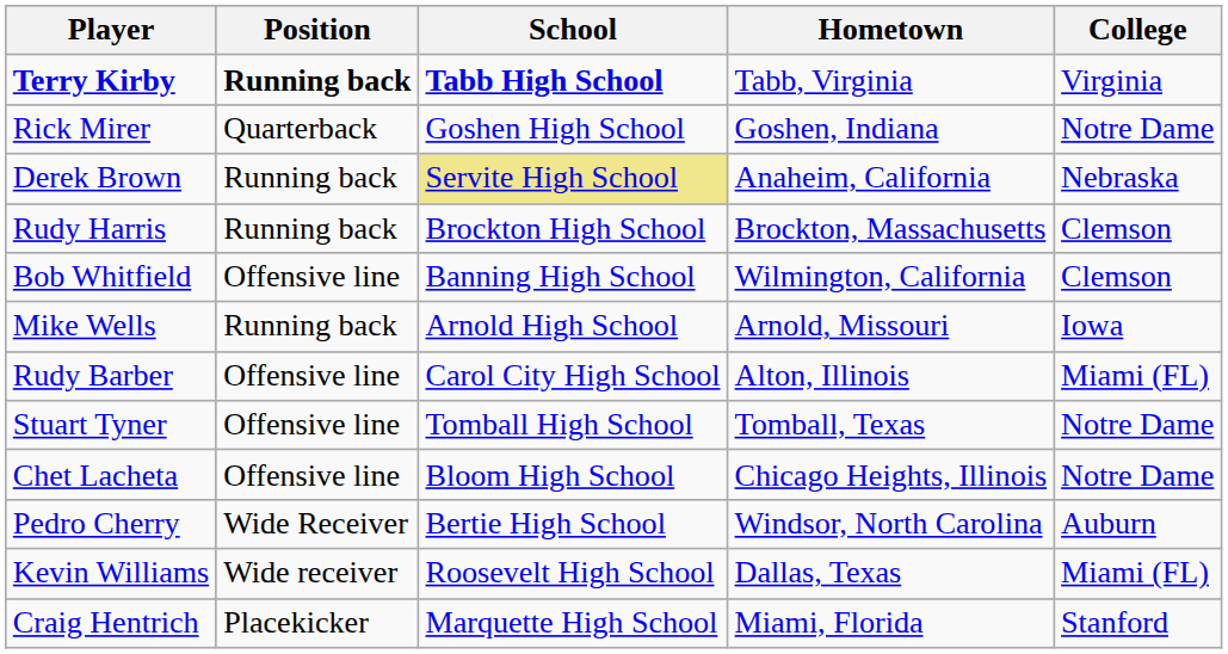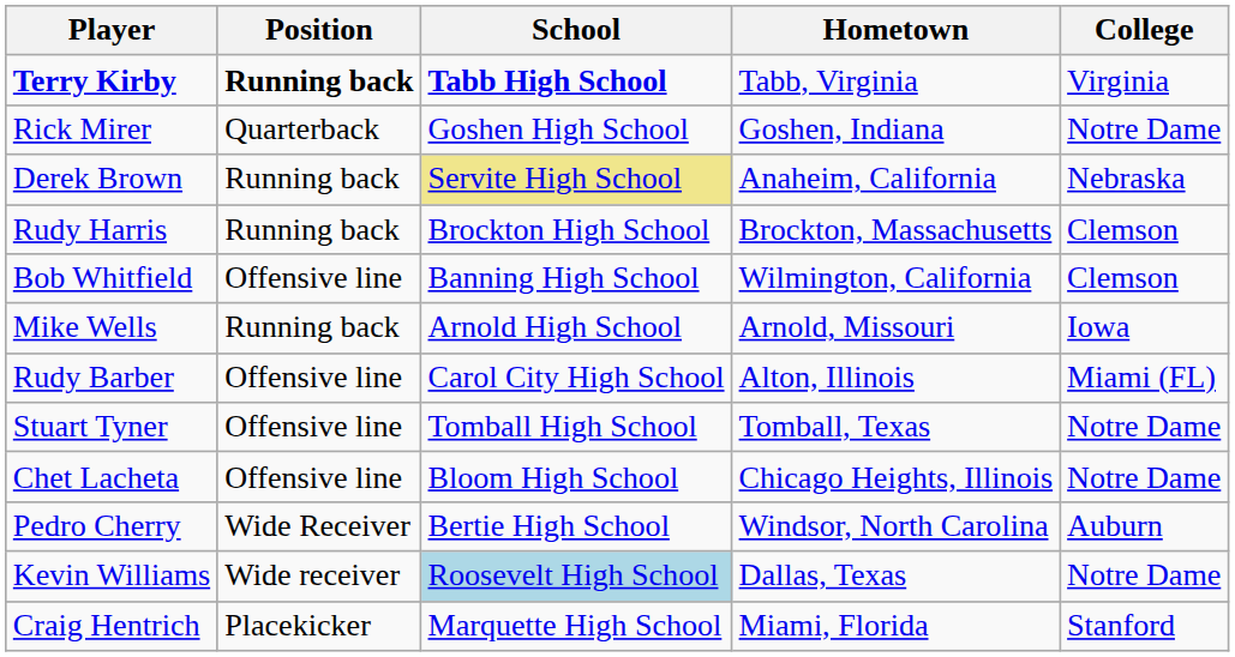 <table class="wikitable">
 <tr>
 <th>Player</th>
 <th>Position</th>
 <th>School</th>
 <th>Hometown</th>
 <th>College</th>
 </tr>
 <tr>
 <td><strong><a href='#'>Terry Kirby</a></strong></td>
 <td><strong>Running back</strong></td>
 <td><strong><a href='#'>Tabb High School</a></strong></td>
 <td><a href='#'>Tabb, Virginia</a></td>
 <td><a href='#'>Virginia</a></td>
 </tr>
 <tr>
 <td><a href='#'>Rick Mirer</a></td>
 <td>Quarterback</td>
 <td><a href='#'>Goshen High School</a></td>
 <td><a href='#'>Goshen, Indiana</a></td>
 <td><a href='#'>Notre Dame</a></td>
 </tr>
 <tr>
 <td><a href='#'>Derek Brown</a></td>
 <td>Running back</td>
 <td style="background: khaki;"><a href='#'>Servite High School</a></td>
 <td><a href='#'>Anaheim, California</a></td>
 <td><a href='#'>Nebraska</a></td>
 </tr>
 <tr>
 <td><a href='#'>Rudy Harris</a></td>
 <td>Running back</td>
 <td><a href='#'>Brockton High School</a></td>
 <td><a href='#'>Brockton, Massachusetts</a></td>
 <td><a href='#'>Clemson</a></td>
 </tr>
 <tr>
 <td><a href='#'>Bob Whitfield</a></td>
 <td>Offensive line</td>
 <td><a href='#'>Banning High School</a></td>
 <td><a href='#'>Wilmington, California</a></td>
 <td><a href='#'>Clemson</a></td>
 </tr>
 <tr>
 <td><a href='#'>Mike Wells</a></td>
 <td>Running back</td>
 <td><a href='#'>Arnold High School</a></td>
 <td><a href='#'>Arnold, Missouri</a></td>
 <td><a href='#'>Iowa</a></td>
 </tr>
 <tr>
 <td><a href='#'>Rudy Barber</a></td>
 <td>Offensive line</td>
 <td><a href='#'>Carol City High School</a></td>
 <td><a href='#'>Alton, Illinois</a></td>
 <td><a href='#'>Miami (FL)</a></td>
 </tr>
 <tr>
 <td><a href='#'>Stuart Tyner</a></td>
 <td>Offensive line</td>
 <td><a href='#'>Tomball High School</a></td>
 <td><a href='#'>Tomball, Texas</a></td>
 <td><a href='#'>Notre Dame</a></td>
 </tr>
 <tr>
 <td><a href='#'>Chet Lacheta</a></td>
 <td>Offensive line</td>
 <td><a href='#'>Bloom High School</a></td>
 <td><a href='#'>Chicago Heights, Illinois</a></td>
 <td><a href='#'>Notre Dame</a></td>
 </tr>
 <tr>
 <td><a href='#'>Pedro Cherry</a></td>
 <td>Wide Receiver</td>
 <td><a href='#'>Bertie High School</a></td>
 <td><a href='#'>Windsor, North Carolina</a></td>
 <td><a href='#'>Auburn</a></td>
 </tr>
 <tr>
 <td><a href='#'>Kevin Williams</a></td>
 <td>Wide receiver</td>
-<td><a href='#'>Roosevelt High School</a></td>
+<td style="background: lightblue;"><a href='#'>Roosevelt High School</a></td>
 <td><a href='#'>Dallas, Texas</a></td>
-<td><a href='#'>Miami (FL)</a></td>
+<td><a href='#'>Notre Dame</a></td>
 </tr>
 <tr>
 <td><a href='#'>Craig Hentrich</a></td>
 <td>Placekicker</td>
 <td><a href='#'>Marquette High School</a></td>
 <td><a href='#'>Miami, Florida</a></td>
 <td><a href='#'>Stanford</a></td>
 </tr>
 </table>
